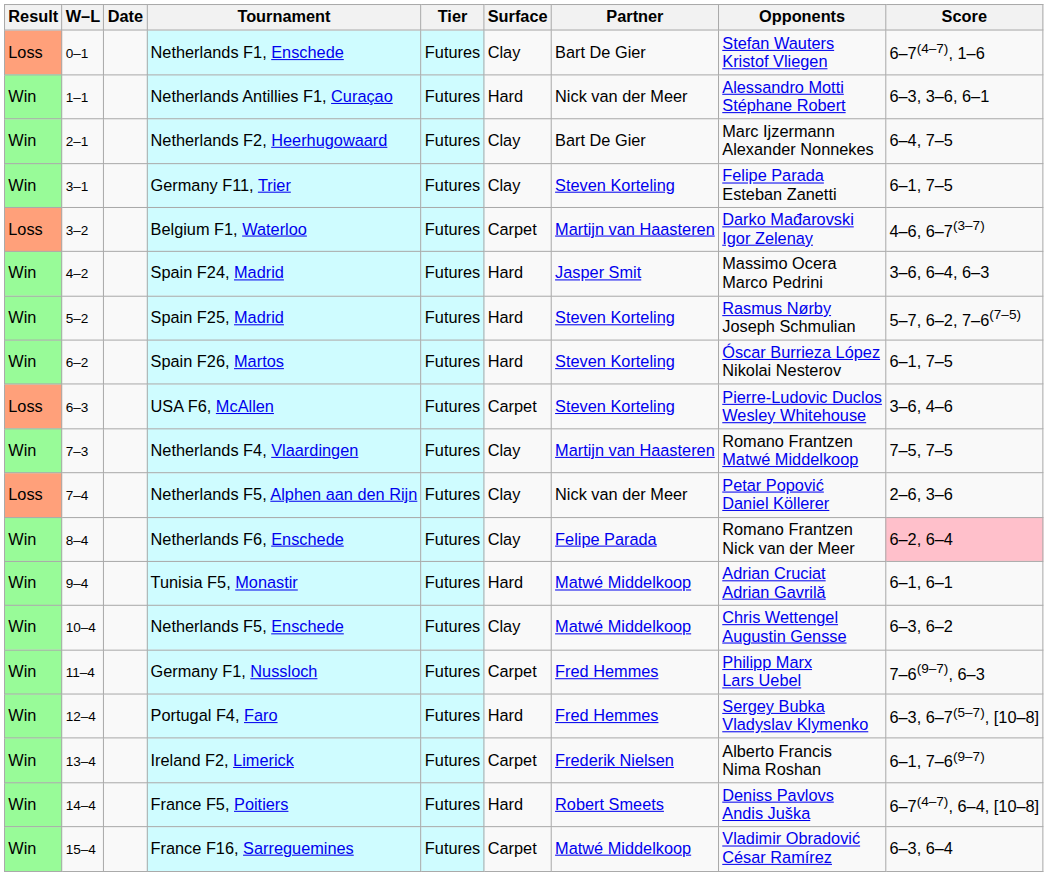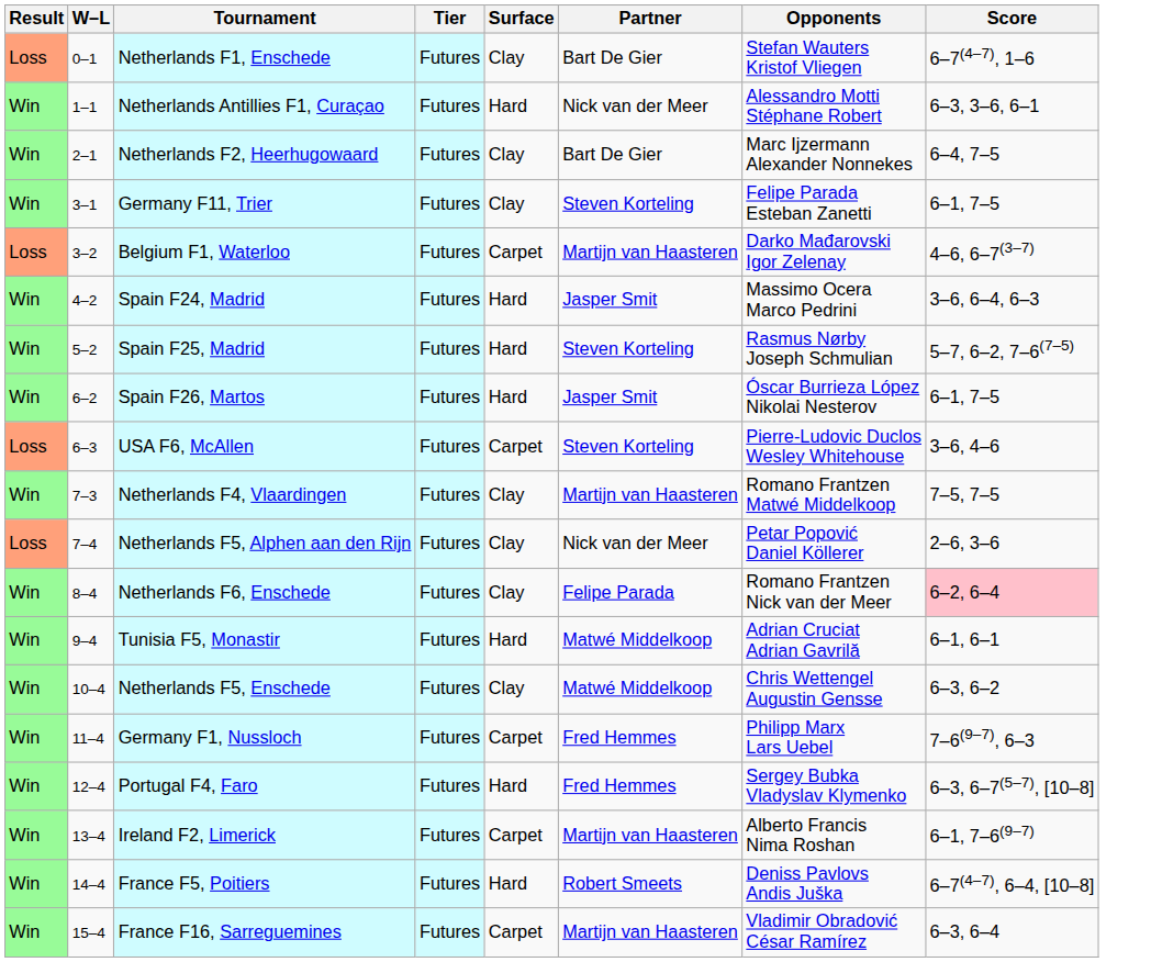 <table class="sortable wikitable">
 <tr>
 <th>Result</th>
 <th class=unsortable>W–L</th>
-<th>Date</th>
 <th>Tournament</th>
 <th>Tier</th>
 <th>Surface</th>
 <th>Partner</th>
 <th>Opponents</th>
 <th class=unsortable>Score</th>
 </tr>
 <tr>
 <td bgcolor=FFA07A>Loss</td>
 <td><small>0–1</small></td>
-<td></td>
 <td style=background:#cffcff>Netherlands F1, <a href='#'>Enschede</a></td>
 <td style=background:#cffcff>Futures</td>
 <td>Clay</td>
 <td> Bart De Gier</td>
 <td> <a href='#'>Stefan Wauters</a> <br> <a href='#'>Kristof Vliegen</a></td>
 <td>6–7<sup>(4–7)</sup>, 1–6</td>
 </tr>
 <tr>
 <td bgcolor=98FB98>Win</td>
 <td><small>1–1</small></td>
-<td></td>
 <td style=background:#cffcff>Netherlands Antillies F1, <a href='#'>Curaçao</a></td>
 <td style=background:#cffcff>Futures</td>
 <td>Hard</td>
 <td> Nick van der Meer</td>
 <td> <a href='#'>Alessandro Motti</a> <br> <a href='#'>Stéphane Robert</a></td>
 <td>6–3, 3–6, 6–1</td>
 </tr>
 <tr>
 <td bgcolor=98FB98>Win</td>
 <td><small>2–1</small></td>
-<td></td>
 <td style=background:#cffcff>Netherlands F2, <a href='#'>Heerhugowaard</a></td>
 <td style=background:#cffcff>Futures</td>
 <td>Clay</td>
 <td> Bart De Gier</td>
 <td> Marc Ijzermann <br> Alexander Nonnekes</td>
 <td>6–4, 7–5</td>
 </tr>
 <tr>
 <td bgcolor=98FB98>Win</td>
 <td><small>3–1</small></td>
-<td></td>
 <td style=background:#cffcff>Germany F11, <a href='#'>Trier</a></td>
 <td style=background:#cffcff>Futures</td>
 <td>Clay</td>
 <td> <a href='#'>Steven Korteling</a></td>
 <td> <a href='#'>Felipe Parada</a> <br> Esteban Zanetti</td>
 <td>6–1, 7–5</td>
 </tr>
 <tr>
 <td bgcolor=FFA07A>Loss</td>
 <td><small>3–2</small></td>
-<td></td>
 <td style=background:#cffcff>Belgium F1, <a href='#'>Waterloo</a></td>
 <td style=background:#cffcff>Futures</td>
 <td>Carpet</td>
 <td> <a href='#'>Martijn van Haasteren</a></td>
 <td> <a href='#'>Darko Mađarovski</a> <br> <a href='#'>Igor Zelenay</a></td>
 <td>4–6, 6–7<sup>(3–7)</sup></td>
 </tr>
 <tr>
 <td bgcolor=98FB98>Win</td>
 <td><small>4–2</small></td>
-<td></td>
 <td style=background:#cffcff>Spain F24, <a href='#'>Madrid</a></td>
 <td style=background:#cffcff>Futures</td>
 <td>Hard</td>
 <td> <a href='#'>Jasper Smit</a></td>
 <td> Massimo Ocera <br> Marco Pedrini</td>
 <td>3–6, 6–4, 6–3</td>
 </tr>
 <tr>
 <td bgcolor=98FB98>Win</td>
 <td><small>5–2</small></td>
-<td></td>
 <td style=background:#cffcff>Spain F25, <a href='#'>Madrid</a></td>
 <td style=background:#cffcff>Futures</td>
 <td>Hard</td>
 <td> <a href='#'>Steven Korteling</a></td>
 <td> <a href='#'>Rasmus Nørby</a> <br> Joseph Schmulian</td>
 <td>5–7, 6–2, 7–6<sup>(7–5)</sup></td>
 </tr>
 <tr>
 <td bgcolor=98FB98>Win</td>
 <td><small>6–2</small></td>
-<td></td>
 <td style=background:#cffcff>Spain F26, <a href='#'>Martos</a></td>
 <td style=background:#cffcff>Futures</td>
 <td>Hard</td>
-<td> <a href='#'>Steven Korteling</a></td>
+<td> <a href='#'>Jasper Smit</a></td>
 <td> <a href='#'>Óscar Burrieza López</a> <br> Nikolai Nesterov</td>
 <td>6–1, 7–5</td>
 </tr>
 <tr>
 <td bgcolor=FFA07A>Loss</td>
 <td><small>6–3</small></td>
-<td></td>
 <td style=background:#cffcff>USA F6, <a href='#'>McAllen</a></td>
 <td style=background:#cffcff>Futures</td>
 <td>Carpet</td>
 <td> <a href='#'>Steven Korteling</a></td>
 <td> <a href='#'>Pierre-Ludovic Duclos</a> <br> <a href='#'>Wesley Whitehouse</a></td>
 <td>3–6, 4–6</td>
 </tr>
 <tr>
 <td bgcolor=98FB98>Win</td>
 <td><small>7–3</small></td>
-<td></td>
 <td style=background:#cffcff>Netherlands F4, <a href='#'>Vlaardingen</a></td>
 <td style=background:#cffcff>Futures</td>
 <td>Clay</td>
 <td> <a href='#'>Martijn van Haasteren</a></td>
 <td> Romano Frantzen <br> <a href='#'>Matwé Middelkoop</a></td>
 <td>7–5, 7–5</td>
 </tr>
 <tr>
 <td bgcolor=FFA07A>Loss</td>
 <td><small>7–4</small></td>
-<td></td>
 <td style=background:#cffcff>Netherlands F5, <a href='#'>Alphen aan den Rijn</a></td>
 <td style=background:#cffcff>Futures</td>
 <td>Clay</td>
 <td> Nick van der Meer</td>
 <td> <a href='#'>Petar Popović</a> <br> <a href='#'>Daniel Köllerer</a></td>
 <td>2–6, 3–6</td>
 </tr>
 <tr>
 <td bgcolor=98FB98>Win</td>
 <td><small>8–4</small></td>
-<td></td>
 <td style=background:#cffcff>Netherlands F6, <a href='#'>Enschede</a></td>
 <td style=background:#cffcff>Futures</td>
 <td>Clay</td>
 <td> <a href='#'>Felipe Parada</a></td>
 <td> Romano Frantzen <br> Nick van der Meer</td>
 <td style="background: pink;">6–2, 6–4</td>
 </tr>
 <tr>
 <td bgcolor=98FB98>Win</td>
 <td><small>9–4</small></td>
-<td></td>
 <td style=background:#cffcff>Tunisia F5, <a href='#'>Monastir</a></td>
 <td style=background:#cffcff>Futures</td>
 <td>Hard</td>
 <td> <a href='#'>Matwé Middelkoop</a></td>
 <td> <a href='#'>Adrian Cruciat</a> <br> <a href='#'>Adrian Gavrilă</a></td>
 <td>6–1, 6–1</td>
 </tr>
 <tr>
 <td bgcolor=98FB98>Win</td>
 <td><small>10–4</small></td>
-<td></td>
 <td style=background:#cffcff>Netherlands F5, <a href='#'>Enschede</a></td>
 <td style=background:#cffcff>Futures</td>
 <td>Clay</td>
 <td> <a href='#'>Matwé Middelkoop</a></td>
 <td> <a href='#'>Chris Wettengel</a> <br> <a href='#'>Augustin Gensse</a></td>
 <td>6–3, 6–2</td>
 </tr>
 <tr>
 <td bgcolor=98FB98>Win</td>
 <td><small>11–4</small></td>
-<td></td>
 <td style=background:#cffcff>Germany F1, <a href='#'>Nussloch</a></td>
 <td style=background:#cffcff>Futures</td>
 <td>Carpet</td>
 <td> <a href='#'>Fred Hemmes</a></td>
 <td> <a href='#'>Philipp Marx</a> <br> <a href='#'>Lars Uebel</a></td>
 <td>7–6<sup>(9–7)</sup>, 6–3</td>
 </tr>
 <tr>
 <td bgcolor=98FB98>Win</td>
 <td><small>12–4</small></td>
-<td></td>
 <td style=background:#cffcff>Portugal F4, <a href='#'>Faro</a></td>
 <td style=background:#cffcff>Futures</td>
 <td>Hard</td>
 <td> <a href='#'>Fred Hemmes</a></td>
 <td> <a href='#'>Sergey Bubka</a> <br> <a href='#'>Vladyslav Klymenko</a></td>
 <td>6–3, 6–7<sup>(5–7)</sup>, [10–8]</td>
 </tr>
 <tr>
 <td bgcolor=98FB98>Win</td>
 <td><small>13–4</small></td>
-<td></td>
 <td style=background:#cffcff>Ireland F2, <a href='#'>Limerick</a></td>
 <td style=background:#cffcff>Futures</td>
 <td>Carpet</td>
-<td> <a href='#'>Frederik Nielsen</a></td>
+<td> <a href='#'>Martijn van Haasteren</a></td>
 <td> Alberto Francis <br> Nima Roshan</td>
 <td>6–1, 7–6<sup>(9–7)</sup></td>
 </tr>
 <tr>
 <td bgcolor=98FB98>Win</td>
 <td><small>14–4</small></td>
-<td></td>
 <td style=background:#cffcff>France F5, <a href='#'>Poitiers</a></td>
 <td style=background:#cffcff>Futures</td>
 <td>Hard</td>
 <td> <a href='#'>Robert Smeets</a></td>
 <td> <a href='#'>Deniss Pavlovs</a> <br> <a href='#'>Andis Juška</a></td>
 <td>6–7<sup>(4–7)</sup>, 6–4, [10–8]</td>
 </tr>
 <tr>
 <td bgcolor=98FB98>Win</td>
 <td><small>15–4</small></td>
-<td></td>
 <td style=background:#cffcff>France F16, <a href='#'>Sarreguemines</a></td>
 <td style=background:#cffcff>Futures</td>
 <td>Carpet</td>
-<td> <a href='#'>Matwé Middelkoop</a></td>
+<td> <a href='#'>Martijn van Haasteren</a></td>
 <td> <a href='#'>Vladimir Obradović</a> <br> <a href='#'>César Ramírez</a></td>
 <td>6–3, 6–4</td>
 </tr>
 </table>
